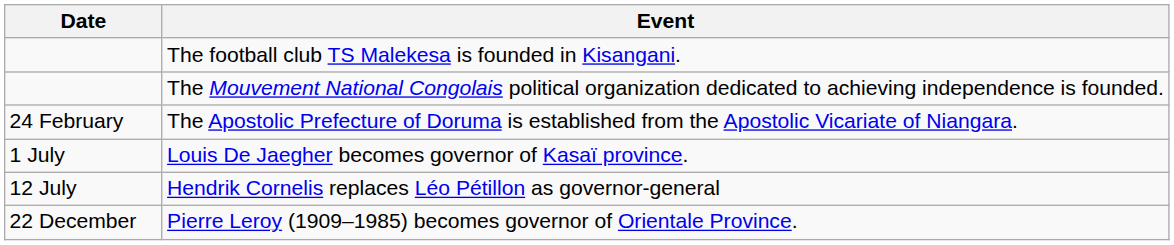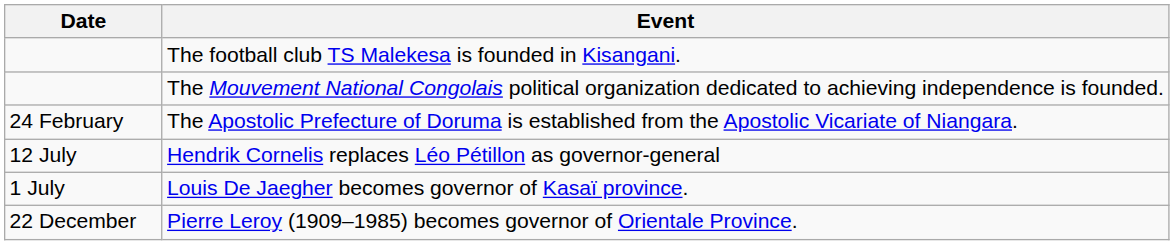 <table class=wikitable>
 <tr>
 <th style="width:7em">Date</th>
 <th>Event</th>
 </tr>
 <tr>
 <td></td>
 <td>The football club <a href='#'>TS Malekesa</a> is founded in <a href='#'>Kisangani</a>.</td>
 </tr>
 <tr>
 <td></td>
 <td>The <em><a href='#'>Mouvement National Congolais</a></em> political organization dedicated to achieving independence is founded.</td>
 </tr>
 <tr>
 <td>24 February</td>
 <td>The <a href='#'>Apostolic Prefecture of Doruma</a> is established from the <a href='#'>Apostolic Vicariate of Niangara</a>.</td>
 </tr>
 <tr>
+<td>12 July</td>
+<td><a href='#'>Hendrik Cornelis</a> replaces <a href='#'>Léo Pétillon</a> as governor-general</td>
+</tr>
+<tr>
 <td>1 July</td>
 <td><a href='#'>Louis De Jaegher</a> becomes governor of <a href='#'>Kasaï province</a>.</td>
-</tr>
-<tr>
-<td>12 July</td>
-<td><a href='#'>Hendrik Cornelis</a> replaces <a href='#'>Léo Pétillon</a> as governor-general</td>
 </tr>
 <tr>
 <td>22 December</td>
 <td><a href='#'>Pierre Leroy</a> (1909–1985) becomes governor of <a href='#'>Orientale Province</a>.</td>
 </tr>
 </table>
